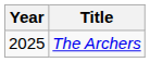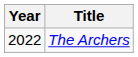 <table class="wikitable">
 <tr>
 <th>Year</th>
 <th>Title</th>
 </tr>
 <tr>
-<td>2025</td>
+<td>2022</td>
 <td><em><a href='#'>The Archers</a></em></td>
 </tr>
 </table>
